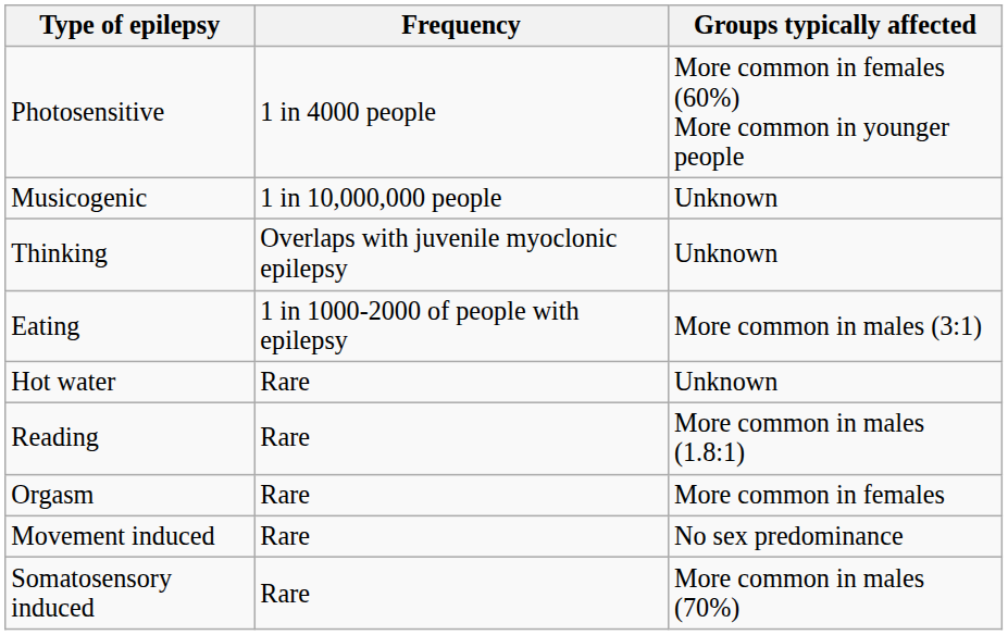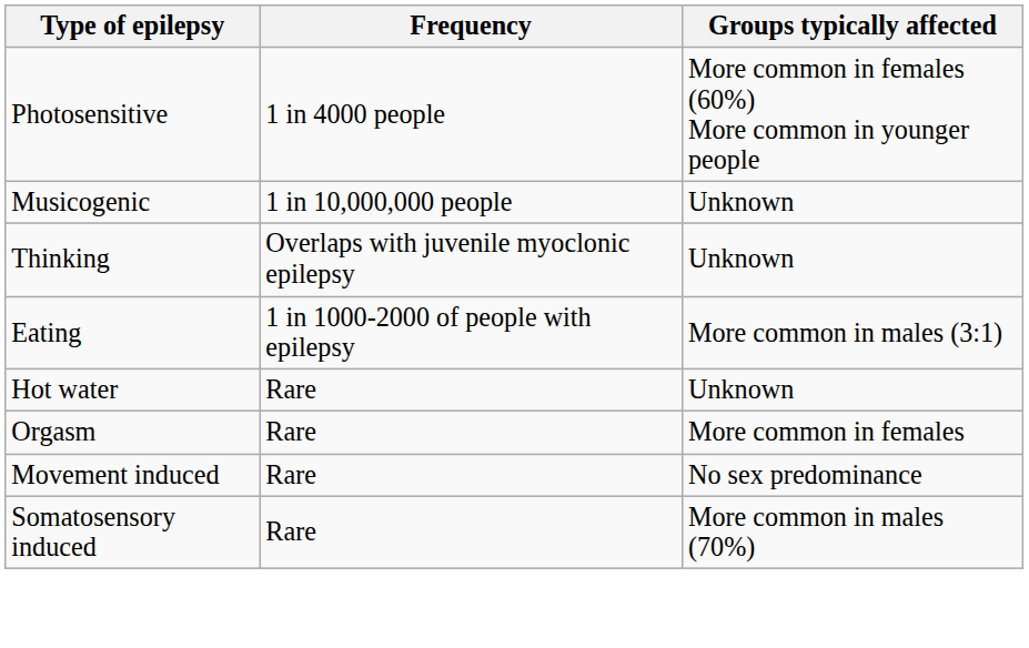 <table class="wikitable">
 <tr>
 <th>Type of epilepsy</th>
 <th>Frequency</th>
 <th>Groups typically affected</th>
 </tr>
 <tr>
 <td>Photosensitive</td>
 <td>1 in 4000 people</td>
 <td>More common in females (60%)<br>More common in younger people</td>
 </tr>
 <tr>
 <td>Musicogenic</td>
 <td>1 in 10,000,000 people</td>
 <td>Unknown</td>
 </tr>
 <tr>
 <td>Thinking</td>
 <td>Overlaps with juvenile myoclonic epilepsy</td>
 <td>Unknown</td>
 </tr>
 <tr>
 <td>Eating</td>
 <td>1 in 1000-2000 of people with epilepsy</td>
 <td>More common in males (3:1)</td>
 </tr>
 <tr>
 <td>Hot water</td>
 <td>Rare</td>
 <td>Unknown</td>
 </tr>
 <tr>
-<td>Reading</td>
-<td>Rare</td>
-<td>More common in males (1.8:1)</td>
-</tr>
-<tr>
 <td>Orgasm</td>
 <td>Rare</td>
 <td>More common in females</td>
 </tr>
 <tr>
 <td>Movement induced</td>
 <td>Rare</td>
 <td>No sex predominance</td>
 </tr>
 <tr>
 <td>Somatosensory induced</td>
 <td>Rare</td>
 <td>More common in males (70%)</td>
 </tr>
 </table>
